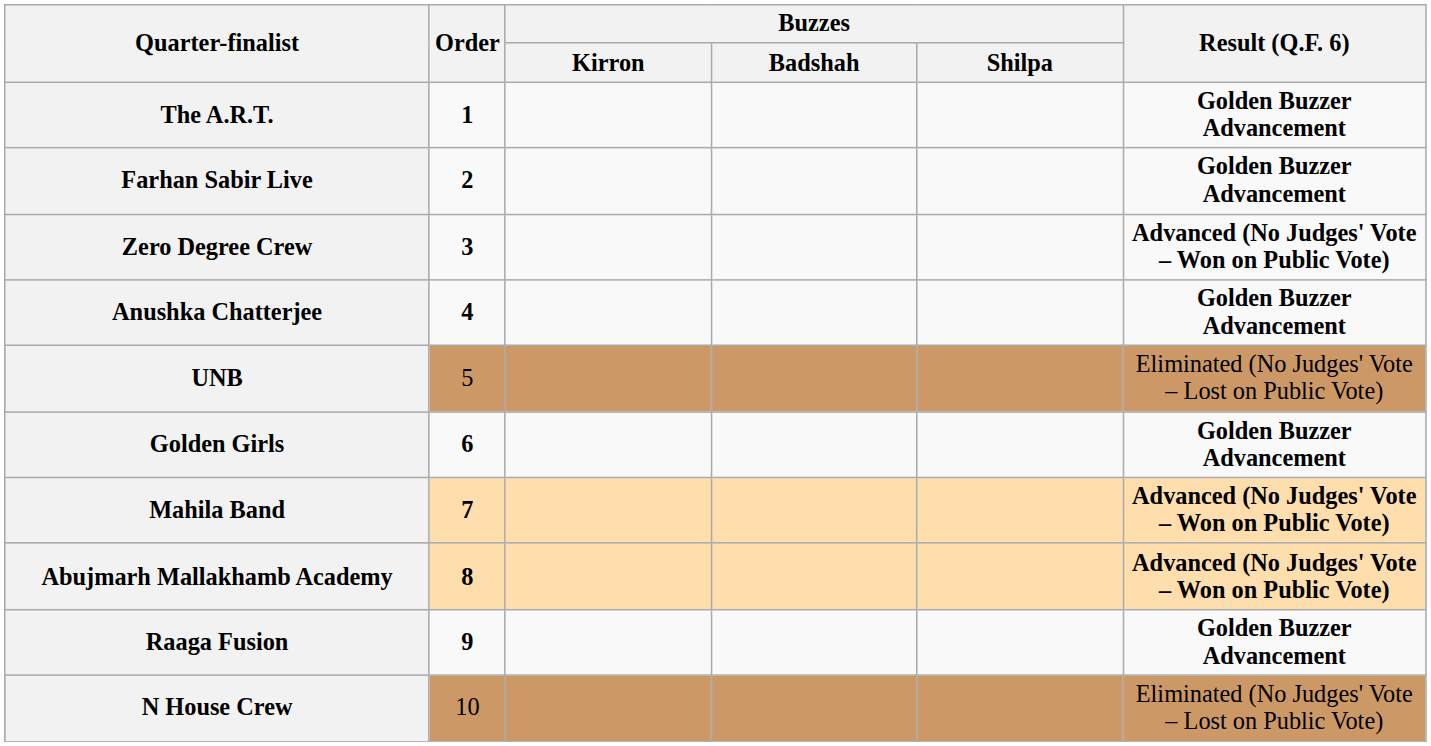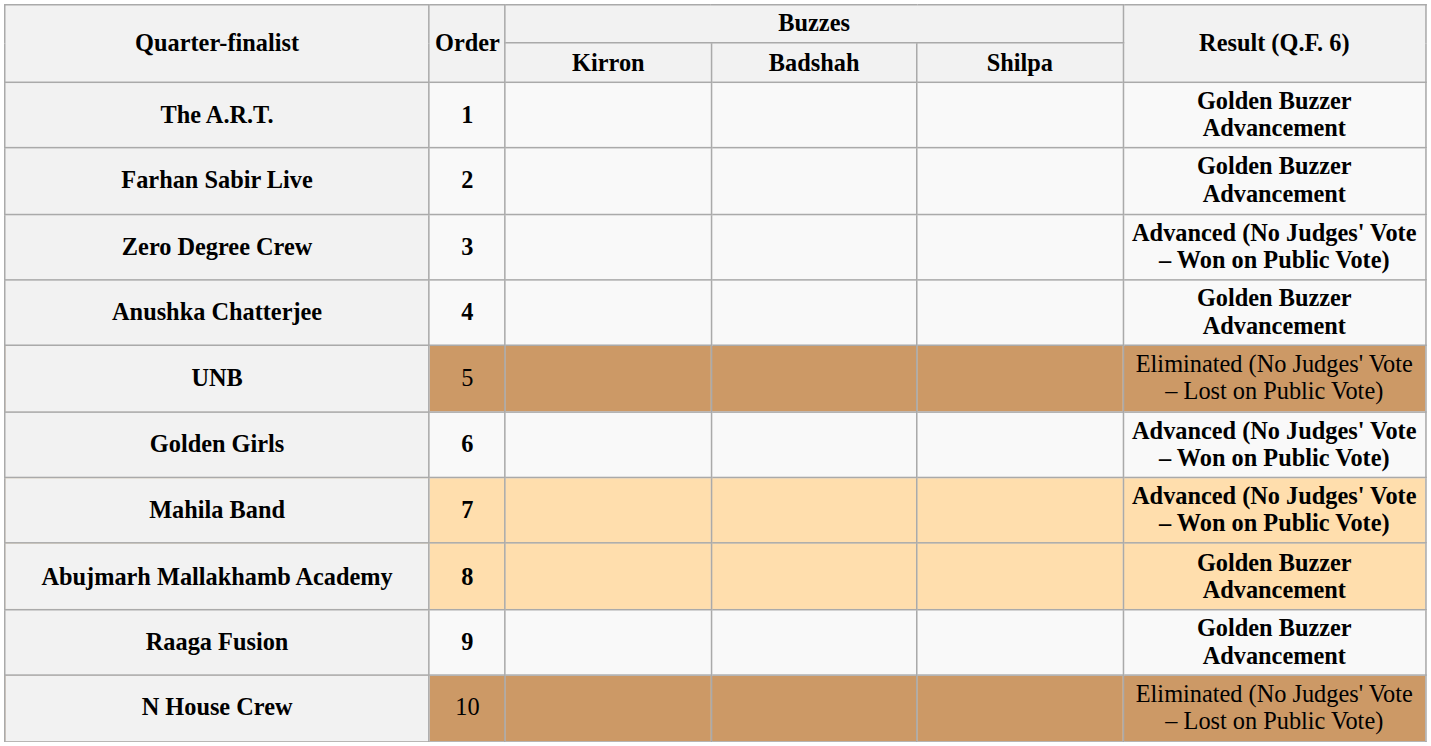 <table class="wikitable plainrowheaders sortable" style="text-align:center;">
 <tr>
 <th rowspan="2" class="unsortable" scope="col" style="width:17em;">Quarter-finalist</th>
 <th rowspan="2" scope="col" style="width:1em;">Order</th>
 <th colspan="3" class="unsortable" scope="col" style="width:24em;">Buzzes</th>
 <th rowspan="2" class="sortable" scope="col" style="width:12em;">Result (Q.F. 6)</th>
 </tr>
 <tr>
 <th class="unsortable" scope="col" style="width:8em;">Kirron</th>
 <th class="unsortable" scope="col" style="width:8em;">Badshah</th>
 <th class="unsortable" scope="col" style="width:8em;">Shilpa</th>
 </tr>
 <tr>
 <th scope="row"><strong>The A.R.T.</strong></th>
 <td><strong>1</strong></td>
 <td style="text-align:center;"></td>
 <td style="text-align:center;"></td>
 <td><strong></strong></td>
 <td><strong>Golden Buzzer Advancement</strong></td>
 </tr>
 <tr>
 <th scope="row"><strong>Farhan Sabir Live</strong></th>
 <td><strong>2</strong></td>
 <td></td>
 <td><strong></strong></td>
 <td></td>
 <td><strong>Golden Buzzer Advancement</strong></td>
 </tr>
 <tr>
 <th scope="row"><strong>Zero Degree Crew</strong></th>
 <td><strong>3</strong></td>
 <td></td>
 <td><strong></strong></td>
 <td></td>
 <td><strong>Advanced (No Judges' Vote – Won on Public Vote)</strong></td>
 </tr>
 <tr>
 <th scope="row"><strong>Anushka Chatterjee</strong></th>
 <td><strong>4</strong></td>
 <td></td>
 <td></td>
 <td><strong></strong></td>
 <td><strong>Golden Buzzer Advancement</strong></td>
 </tr>
 <tr style="background:#c96;">
 <th scope="row">UNB</th>
 <td>5</td>
 <td></td>
 <td></td>
 <td></td>
 <td>Eliminated (No Judges' Vote – Lost on Public Vote)</td>
 </tr>
 <tr>
 <th scope="row"><strong>Golden Girls</strong></th>
 <td><strong>6</strong></td>
 <td><strong></strong></td>
 <td></td>
 <td></td>
-<td><strong>Golden Buzzer Advancement</strong></td>
+<td><strong>Advanced (No Judges' Vote – Won on Public Vote)</strong></td>
 </tr>
 <tr style="background:NavajoWhite;">
 <th scope="row"><strong>Mahila Band</strong></th>
 <td><strong>7</strong></td>
 <td></td>
 <td></td>
 <td></td>
 <td><strong>Advanced (No Judges' Vote – Won on Public Vote)</strong></td>
 </tr>
 <tr style="background:NavajoWhite;">
 <th scope="row"><strong>Abujmarh Mallakhamb Academy</strong></th>
 <td><strong>8</strong></td>
 <td></td>
 <td></td>
 <td></td>
-<td><strong>Advanced (No Judges' Vote – Won on Public Vote)</strong></td>
+<td><strong>Golden Buzzer Advancement</strong></td>
 </tr>
 <tr>
 <th scope="row"><strong>Raaga Fusion</strong></th>
 <td><strong>9</strong></td>
 <td><strong></strong></td>
 <td></td>
 <td></td>
 <td><strong>Golden Buzzer Advancement</strong></td>
 </tr>
 <tr style="background:#c96;">
 <th scope="row">N House Crew</th>
 <td>10</td>
 <td></td>
 <td></td>
 <td></td>
 <td>Eliminated (No Judges' Vote – Lost on Public Vote)</td>
 </tr>
 </table>
